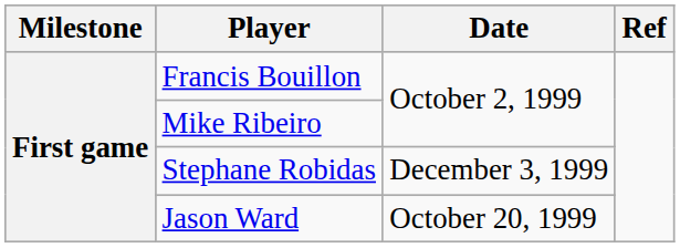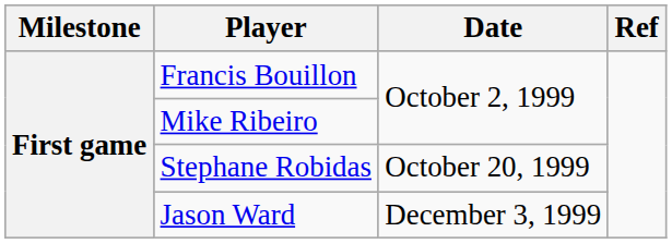 <table class="wikitable">
 <tr>
 <th scope="col">Milestone</th>
 <th scope="col">Player</th>
 <th scope="col">Date</th>
 <th scope="col">Ref</th>
 </tr>
 <tr>
 <th rowspan=4>First game</th>
 <td><a href='#'>Francis Bouillon</a></td>
 <td rowspan=2>October 2, 1999</td>
 <td rowspan=4></td>
 </tr>
 <tr>
 <td><a href='#'>Mike Ribeiro</a></td>
 </tr>
 <tr>
 <td><a href='#'>Stephane Robidas</a></td>
-<td>December 3, 1999</td>
+<td>October 20, 1999</td>
 </tr>
 <tr>
 <td><a href='#'>Jason Ward</a></td>
-<td>October 20, 1999</td>
+<td>December 3, 1999</td>
 </tr>
 </table>
